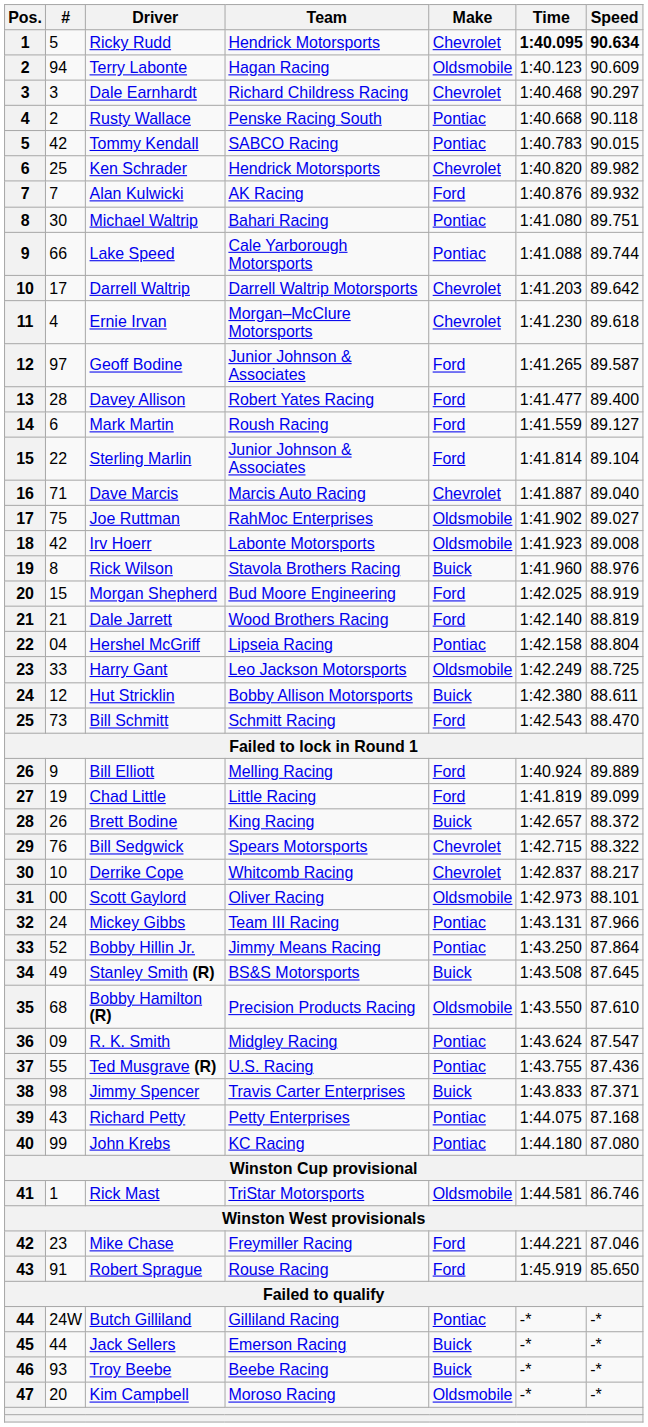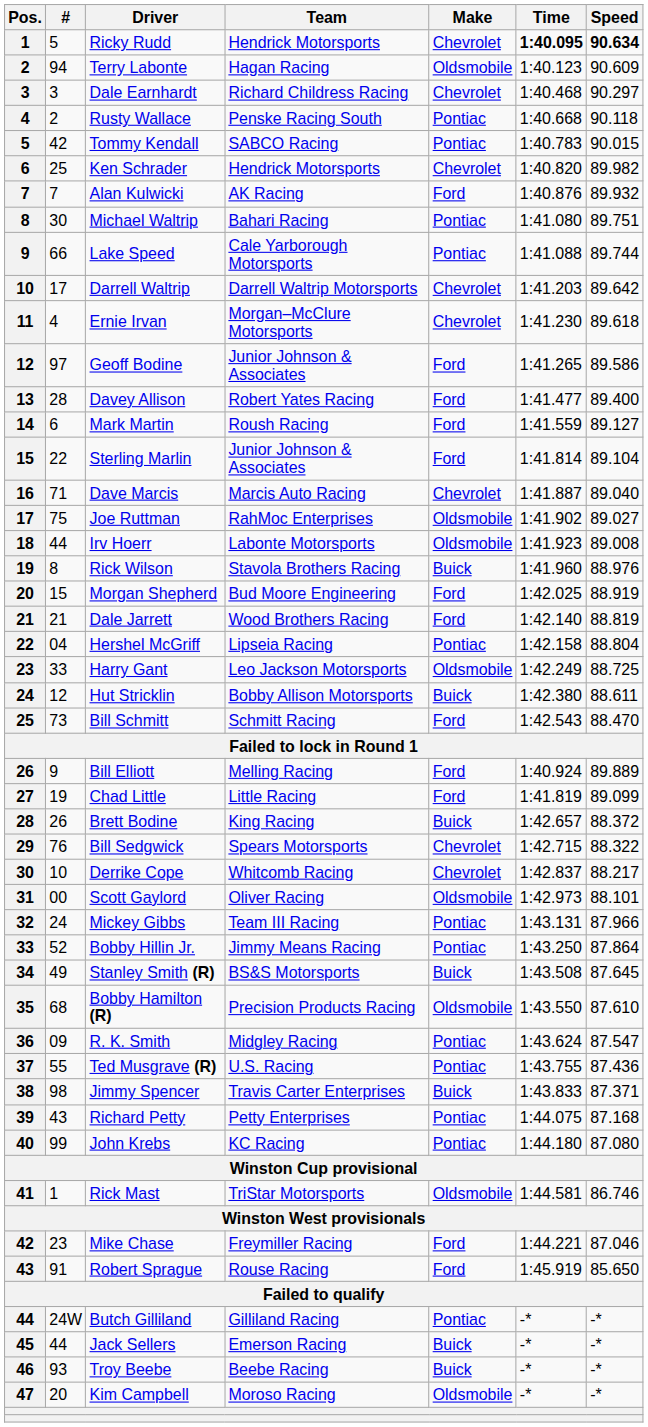 <table class="wikitable" style="font-size:95%">
 <tr>
 <th>Pos.</th>
 <th>#</th>
 <th>Driver</th>
 <th>Team</th>
 <th>Make</th>
 <th>Time</th>
 <th>Speed</th>
 </tr>
 <tr>
 <th>1</th>
 <td>5</td>
 <td><a href='#'>Ricky Rudd</a></td>
 <td><a href='#'>Hendrick Motorsports</a></td>
 <td><a href='#'>Chevrolet</a></td>
 <td><strong>1:40.095</strong></td>
 <td><strong>90.634</strong></td>
 </tr>
 <tr>
 <th>2</th>
 <td>94</td>
 <td><a href='#'>Terry Labonte</a></td>
 <td><a href='#'>Hagan Racing</a></td>
 <td><a href='#'>Oldsmobile</a></td>
 <td>1:40.123</td>
 <td>90.609</td>
 </tr>
 <tr>
 <th>3</th>
 <td>3</td>
 <td><a href='#'>Dale Earnhardt</a></td>
 <td><a href='#'>Richard Childress Racing</a></td>
 <td><a href='#'>Chevrolet</a></td>
 <td>1:40.468</td>
 <td>90.297</td>
 </tr>
 <tr>
 <th>4</th>
 <td>2</td>
 <td><a href='#'>Rusty Wallace</a></td>
 <td><a href='#'>Penske Racing South</a></td>
 <td><a href='#'>Pontiac</a></td>
 <td>1:40.668</td>
 <td>90.118</td>
 </tr>
 <tr>
 <th>5</th>
 <td>42</td>
 <td><a href='#'>Tommy Kendall</a></td>
 <td><a href='#'>SABCO Racing</a></td>
 <td><a href='#'>Pontiac</a></td>
 <td>1:40.783</td>
 <td>90.015</td>
 </tr>
 <tr>
 <th>6</th>
 <td>25</td>
 <td><a href='#'>Ken Schrader</a></td>
 <td><a href='#'>Hendrick Motorsports</a></td>
 <td><a href='#'>Chevrolet</a></td>
 <td>1:40.820</td>
 <td>89.982</td>
 </tr>
 <tr>
 <th>7</th>
 <td>7</td>
 <td><a href='#'>Alan Kulwicki</a></td>
 <td><a href='#'>AK Racing</a></td>
 <td><a href='#'>Ford</a></td>
 <td>1:40.876</td>
 <td>89.932</td>
 </tr>
 <tr>
 <th>8</th>
 <td>30</td>
 <td><a href='#'>Michael Waltrip</a></td>
 <td><a href='#'>Bahari Racing</a></td>
 <td><a href='#'>Pontiac</a></td>
 <td>1:41.080</td>
 <td>89.751</td>
 </tr>
 <tr>
 <th>9</th>
 <td>66</td>
 <td><a href='#'>Lake Speed</a></td>
 <td><a href='#'>Cale Yarborough Motorsports</a></td>
 <td><a href='#'>Pontiac</a></td>
 <td>1:41.088</td>
 <td>89.744</td>
 </tr>
 <tr>
 <th>10</th>
 <td>17</td>
 <td><a href='#'>Darrell Waltrip</a></td>
 <td><a href='#'>Darrell Waltrip Motorsports</a></td>
 <td><a href='#'>Chevrolet</a></td>
 <td>1:41.203</td>
 <td>89.642</td>
 </tr>
 <tr>
 <th>11</th>
 <td>4</td>
 <td><a href='#'>Ernie Irvan</a></td>
 <td><a href='#'>Morgan–McClure Motorsports</a></td>
 <td><a href='#'>Chevrolet</a></td>
 <td>1:41.230</td>
 <td>89.618</td>
 </tr>
 <tr>
 <th>12</th>
 <td>97</td>
 <td><a href='#'>Geoff Bodine</a></td>
 <td><a href='#'>Junior Johnson & Associates</a></td>
 <td><a href='#'>Ford</a></td>
 <td>1:41.265</td>
-<td>89.587</td>
+<td>89.586</td>
 </tr>
 <tr>
 <th>13</th>
 <td>28</td>
 <td><a href='#'>Davey Allison</a></td>
 <td><a href='#'>Robert Yates Racing</a></td>
 <td><a href='#'>Ford</a></td>
 <td>1:41.477</td>
 <td>89.400</td>
 </tr>
 <tr>
 <th>14</th>
 <td>6</td>
 <td><a href='#'>Mark Martin</a></td>
 <td><a href='#'>Roush Racing</a></td>
 <td><a href='#'>Ford</a></td>
 <td>1:41.559</td>
 <td>89.127</td>
 </tr>
 <tr>
 <th>15</th>
 <td>22</td>
 <td><a href='#'>Sterling Marlin</a></td>
 <td><a href='#'>Junior Johnson & Associates</a></td>
 <td><a href='#'>Ford</a></td>
 <td>1:41.814</td>
 <td>89.104</td>
 </tr>
 <tr>
 <th>16</th>
 <td>71</td>
 <td><a href='#'>Dave Marcis</a></td>
 <td><a href='#'>Marcis Auto Racing</a></td>
 <td><a href='#'>Chevrolet</a></td>
 <td>1:41.887</td>
 <td>89.040</td>
 </tr>
 <tr>
 <th>17</th>
 <td>75</td>
 <td><a href='#'>Joe Ruttman</a></td>
 <td><a href='#'>RahMoc Enterprises</a></td>
 <td><a href='#'>Oldsmobile</a></td>
 <td>1:41.902</td>
 <td>89.027</td>
 </tr>
 <tr>
 <th>18</th>
-<td>42</td>
+<td>44</td>
 <td><a href='#'>Irv Hoerr</a></td>
 <td><a href='#'>Labonte Motorsports</a></td>
 <td><a href='#'>Oldsmobile</a></td>
 <td>1:41.923</td>
 <td>89.008</td>
 </tr>
 <tr>
 <th>19</th>
 <td>8</td>
 <td><a href='#'>Rick Wilson</a></td>
 <td><a href='#'>Stavola Brothers Racing</a></td>
 <td><a href='#'>Buick</a></td>
 <td>1:41.960</td>
 <td>88.976</td>
 </tr>
 <tr>
 <th>20</th>
 <td>15</td>
 <td><a href='#'>Morgan Shepherd</a></td>
 <td><a href='#'>Bud Moore Engineering</a></td>
 <td><a href='#'>Ford</a></td>
 <td>1:42.025</td>
 <td>88.919</td>
 </tr>
 <tr>
 <th>21</th>
 <td>21</td>
 <td><a href='#'>Dale Jarrett</a></td>
 <td><a href='#'>Wood Brothers Racing</a></td>
 <td><a href='#'>Ford</a></td>
 <td>1:42.140</td>
 <td>88.819</td>
 </tr>
 <tr>
 <th>22</th>
 <td>04</td>
 <td><a href='#'>Hershel McGriff</a></td>
 <td><a href='#'>Lipseia Racing</a></td>
 <td><a href='#'>Pontiac</a></td>
 <td>1:42.158</td>
 <td>88.804</td>
 </tr>
 <tr>
 <th>23</th>
 <td>33</td>
 <td><a href='#'>Harry Gant</a></td>
 <td><a href='#'>Leo Jackson Motorsports</a></td>
 <td><a href='#'>Oldsmobile</a></td>
 <td>1:42.249</td>
 <td>88.725</td>
 </tr>
 <tr>
 <th>24</th>
 <td>12</td>
 <td><a href='#'>Hut Stricklin</a></td>
 <td><a href='#'>Bobby Allison Motorsports</a></td>
 <td><a href='#'>Buick</a></td>
 <td>1:42.380</td>
 <td>88.611</td>
 </tr>
 <tr>
 <th>25</th>
 <td>73</td>
 <td><a href='#'>Bill Schmitt</a></td>
 <td><a href='#'>Schmitt Racing</a></td>
 <td><a href='#'>Ford</a></td>
 <td>1:42.543</td>
 <td>88.470</td>
 </tr>
 <tr>
 <th colspan="7">Failed to lock in Round 1</th>
 </tr>
 <tr>
 <th>26</th>
 <td>9</td>
 <td><a href='#'>Bill Elliott</a></td>
 <td><a href='#'>Melling Racing</a></td>
 <td><a href='#'>Ford</a></td>
 <td>1:40.924</td>
 <td>89.889</td>
 </tr>
 <tr>
 <th>27</th>
 <td>19</td>
 <td><a href='#'>Chad Little</a></td>
 <td><a href='#'>Little Racing</a></td>
 <td><a href='#'>Ford</a></td>
 <td>1:41.819</td>
 <td>89.099</td>
 </tr>
 <tr>
 <th>28</th>
 <td>26</td>
 <td><a href='#'>Brett Bodine</a></td>
 <td><a href='#'>King Racing</a></td>
 <td><a href='#'>Buick</a></td>
 <td>1:42.657</td>
 <td>88.372</td>
 </tr>
 <tr>
 <th>29</th>
 <td>76</td>
 <td><a href='#'>Bill Sedgwick</a></td>
 <td><a href='#'>Spears Motorsports</a></td>
 <td><a href='#'>Chevrolet</a></td>
 <td>1:42.715</td>
 <td>88.322</td>
 </tr>
 <tr>
 <th>30</th>
 <td>10</td>
 <td><a href='#'>Derrike Cope</a></td>
 <td><a href='#'>Whitcomb Racing</a></td>
 <td><a href='#'>Chevrolet</a></td>
 <td>1:42.837</td>
 <td>88.217</td>
 </tr>
 <tr>
 <th>31</th>
 <td>00</td>
 <td><a href='#'>Scott Gaylord</a></td>
 <td><a href='#'>Oliver Racing</a></td>
 <td><a href='#'>Oldsmobile</a></td>
 <td>1:42.973</td>
 <td>88.101</td>
 </tr>
 <tr>
 <th>32</th>
 <td>24</td>
 <td><a href='#'>Mickey Gibbs</a></td>
 <td><a href='#'>Team III Racing</a></td>
 <td><a href='#'>Pontiac</a></td>
 <td>1:43.131</td>
 <td>87.966</td>
 </tr>
 <tr>
 <th>33</th>
 <td>52</td>
 <td><a href='#'>Bobby Hillin Jr.</a></td>
 <td><a href='#'>Jimmy Means Racing</a></td>
 <td><a href='#'>Pontiac</a></td>
 <td>1:43.250</td>
 <td>87.864</td>
 </tr>
 <tr>
 <th>34</th>
 <td>49</td>
 <td><a href='#'>Stanley Smith</a> <strong>(R)</strong></td>
 <td><a href='#'>BS&S Motorsports</a></td>
 <td><a href='#'>Buick</a></td>
 <td>1:43.508</td>
 <td>87.645</td>
 </tr>
 <tr>
 <th>35</th>
 <td>68</td>
 <td><a href='#'>Bobby Hamilton</a> <strong>(R)</strong></td>
 <td><a href='#'>Precision Products Racing</a></td>
 <td><a href='#'>Oldsmobile</a></td>
 <td>1:43.550</td>
 <td>87.610</td>
 </tr>
 <tr>
 <th>36</th>
 <td>09</td>
 <td><a href='#'>R. K. Smith</a></td>
 <td><a href='#'>Midgley Racing</a></td>
 <td><a href='#'>Pontiac</a></td>
 <td>1:43.624</td>
 <td>87.547</td>
 </tr>
 <tr>
 <th>37</th>
 <td>55</td>
 <td><a href='#'>Ted Musgrave</a> <strong>(R)</strong></td>
 <td><a href='#'>U.S. Racing</a></td>
 <td><a href='#'>Pontiac</a></td>
 <td>1:43.755</td>
 <td>87.436</td>
 </tr>
 <tr>
 <th>38</th>
 <td>98</td>
 <td><a href='#'>Jimmy Spencer</a></td>
 <td><a href='#'>Travis Carter Enterprises</a></td>
 <td><a href='#'>Buick</a></td>
 <td>1:43.833</td>
 <td>87.371</td>
 </tr>
 <tr>
 <th>39</th>
 <td>43</td>
 <td><a href='#'>Richard Petty</a></td>
 <td><a href='#'>Petty Enterprises</a></td>
 <td><a href='#'>Pontiac</a></td>
 <td>1:44.075</td>
 <td>87.168</td>
 </tr>
 <tr>
 <th>40</th>
 <td>99</td>
 <td><a href='#'>John Krebs</a></td>
 <td><a href='#'>KC Racing</a></td>
 <td><a href='#'>Pontiac</a></td>
 <td>1:44.180</td>
 <td>87.080</td>
 </tr>
 <tr>
 <th colspan="7">Winston Cup provisional</th>
 </tr>
 <tr>
 <th>41</th>
 <td>1</td>
 <td><a href='#'>Rick Mast</a></td>
 <td><a href='#'>TriStar Motorsports</a></td>
 <td><a href='#'>Oldsmobile</a></td>
 <td>1:44.581</td>
 <td>86.746</td>
 </tr>
 <tr>
 <th colspan="7">Winston West provisionals</th>
 </tr>
 <tr>
 <th>42</th>
 <td>23</td>
 <td><a href='#'>Mike Chase</a></td>
 <td><a href='#'>Freymiller Racing</a></td>
 <td><a href='#'>Ford</a></td>
 <td>1:44.221</td>
 <td>87.046</td>
 </tr>
 <tr>
 <th>43</th>
 <td>91</td>
 <td><a href='#'>Robert Sprague</a></td>
 <td><a href='#'>Rouse Racing</a></td>
 <td><a href='#'>Ford</a></td>
 <td>1:45.919</td>
 <td>85.650</td>
 </tr>
 <tr>
 <th colspan="7">Failed to qualify</th>
 </tr>
 <tr>
 <th>44</th>
 <td>24W</td>
 <td><a href='#'>Butch Gilliland</a></td>
 <td><a href='#'>Gilliland Racing</a></td>
 <td><a href='#'>Pontiac</a></td>
 <td>-*</td>
 <td>-*</td>
 </tr>
 <tr>
 <th>45</th>
 <td>44</td>
 <td><a href='#'>Jack Sellers</a></td>
 <td><a href='#'>Emerson Racing</a></td>
 <td><a href='#'>Buick</a></td>
 <td>-*</td>
 <td>-*</td>
 </tr>
 <tr>
 <th>46</th>
 <td>93</td>
 <td><a href='#'>Troy Beebe</a></td>
 <td><a href='#'>Beebe Racing</a></td>
 <td><a href='#'>Buick</a></td>
 <td>-*</td>
 <td>-*</td>
 </tr>
 <tr>
 <th>47</th>
 <td>20</td>
 <td><a href='#'>Kim Campbell</a></td>
 <td><a href='#'>Moroso Racing</a></td>
 <td><a href='#'>Oldsmobile</a></td>
 <td>-*</td>
 <td>-*</td>
 </tr>
 <tr>
 <th colspan="7"></th>
 </tr>
 <tr>
 <th colspan="7"></th>
 </tr>
 </table>
